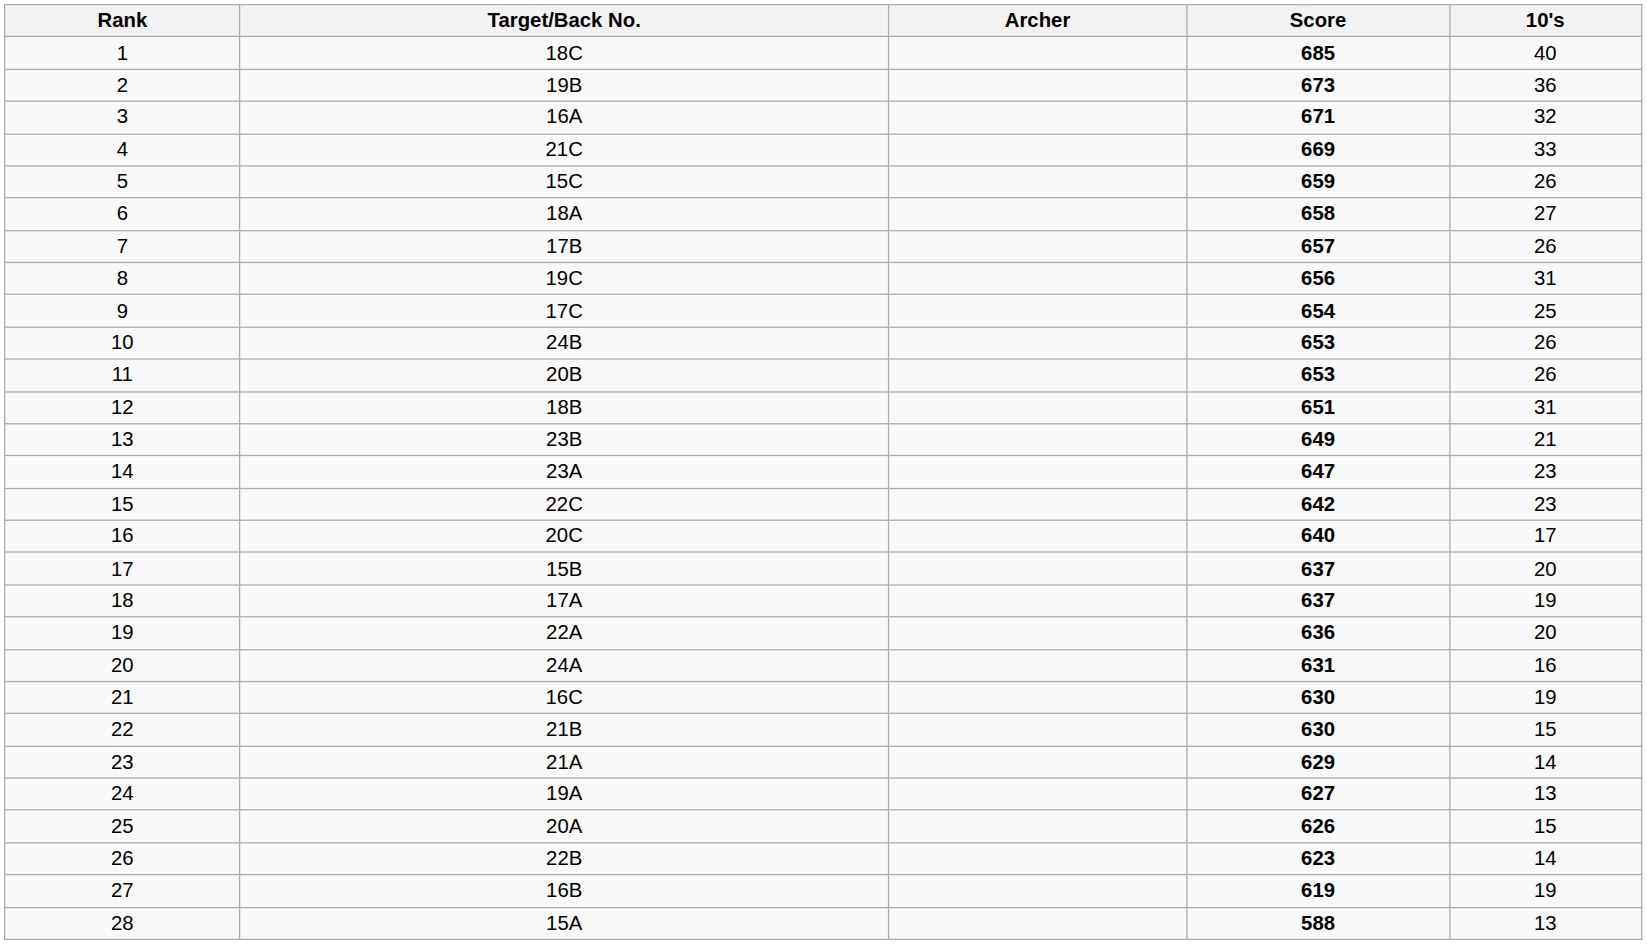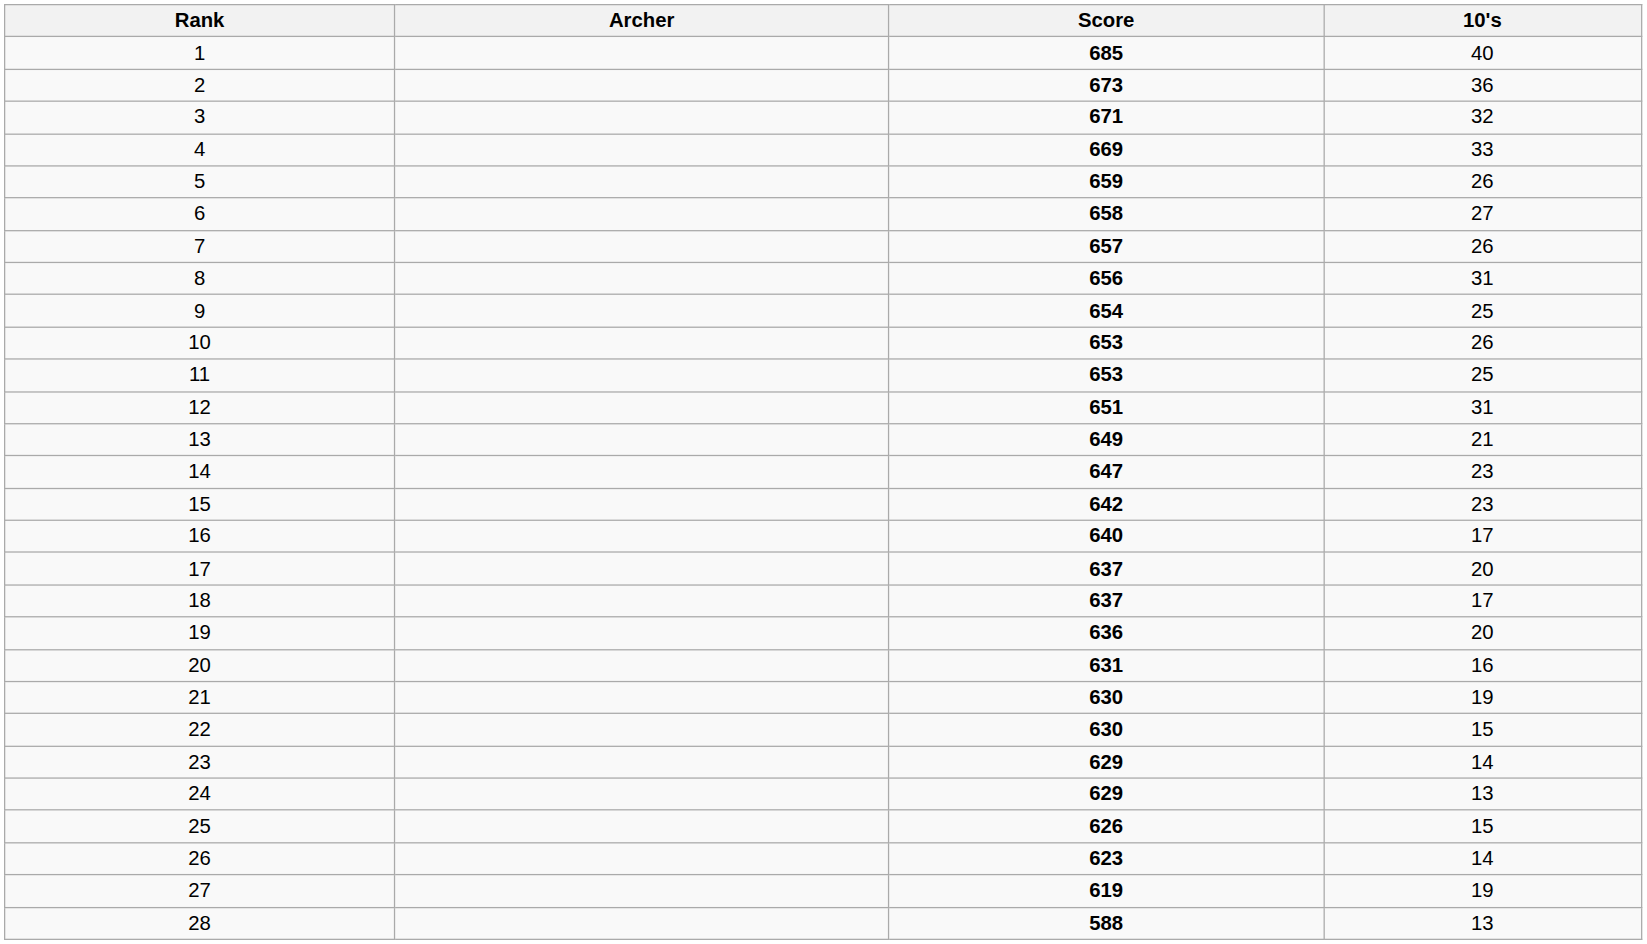 <table class="wikitable sortable" style="text-align:center" width=65%>
 <tr>
 <th>Rank</th>
-<th>Target/Back No.</th>
 <th>Archer</th>
 <th>Score</th>
 <th>10's</th>
 </tr>
 <tr>
 <td>1</td>
-<td>18C</td>
 <td align=left></td>
 <td><strong>685</strong></td>
 <td>40</td>
 </tr>
 <tr>
 <td>2</td>
-<td>19B</td>
 <td align=left></td>
 <td><strong>673</strong></td>
 <td>36</td>
 </tr>
 <tr>
 <td>3</td>
-<td>16A</td>
 <td align=left></td>
 <td><strong>671</strong></td>
 <td>32</td>
 </tr>
 <tr>
 <td>4</td>
-<td>21C</td>
 <td align=left></td>
 <td><strong>669</strong></td>
 <td>33</td>
 </tr>
 <tr>
 <td>5</td>
-<td>15C</td>
 <td align=left></td>
 <td><strong>659</strong></td>
 <td>26</td>
 </tr>
 <tr>
 <td>6</td>
-<td>18A</td>
 <td align=left></td>
 <td><strong>658</strong></td>
 <td>27</td>
 </tr>
 <tr>
 <td>7</td>
-<td>17B</td>
 <td align=left></td>
 <td><strong>657</strong></td>
 <td>26</td>
 </tr>
 <tr>
 <td>8</td>
-<td>19C</td>
 <td align=left></td>
 <td><strong>656</strong></td>
 <td>31</td>
 </tr>
 <tr>
 <td>9</td>
-<td>17C</td>
 <td align=left></td>
 <td><strong>654</strong></td>
 <td>25</td>
 </tr>
 <tr>
 <td>10</td>
-<td>24B</td>
 <td align=left></td>
 <td><strong>653</strong></td>
 <td>26</td>
 </tr>
 <tr>
 <td>11</td>
-<td>20B</td>
 <td align=left></td>
 <td><strong>653</strong></td>
-<td>26</td>
+<td>25</td>
 </tr>
 <tr>
 <td>12</td>
-<td>18B</td>
 <td align=left></td>
 <td><strong>651</strong></td>
 <td>31</td>
 </tr>
 <tr>
 <td>13</td>
-<td>23B</td>
 <td align=left></td>
 <td><strong>649</strong></td>
 <td>21</td>
 </tr>
 <tr>
 <td>14</td>
-<td>23A</td>
 <td align=left></td>
 <td><strong>647</strong></td>
 <td>23</td>
 </tr>
 <tr>
 <td>15</td>
-<td>22C</td>
 <td align=left></td>
 <td><strong>642</strong></td>
 <td>23</td>
 </tr>
 <tr>
 <td>16</td>
-<td>20C</td>
 <td align=left></td>
 <td><strong>640</strong></td>
 <td>17</td>
 </tr>
 <tr>
 <td>17</td>
-<td>15B</td>
 <td align=left></td>
 <td><strong>637</strong></td>
 <td>20</td>
 </tr>
 <tr>
 <td>18</td>
-<td>17A</td>
 <td align=left></td>
 <td><strong>637</strong></td>
-<td>19</td>
+<td>17</td>
 </tr>
 <tr>
 <td>19</td>
-<td>22A</td>
 <td align=left></td>
 <td><strong>636</strong></td>
 <td>20</td>
 </tr>
 <tr>
 <td>20</td>
-<td>24A</td>
 <td align=left></td>
 <td><strong>631</strong></td>
 <td>16</td>
 </tr>
 <tr>
 <td>21</td>
-<td>16C</td>
 <td align=left></td>
 <td><strong>630</strong></td>
 <td>19</td>
 </tr>
 <tr>
 <td>22</td>
-<td>21B</td>
 <td align=left></td>
 <td><strong>630</strong></td>
 <td>15</td>
 </tr>
 <tr>
 <td>23</td>
-<td>21A</td>
 <td align=left></td>
 <td><strong>629</strong></td>
 <td>14</td>
 </tr>
 <tr>
 <td>24</td>
-<td>19A</td>
 <td align=left></td>
-<td><strong>627</strong></td>
+<td><strong>629</strong></td>
 <td>13</td>
 </tr>
 <tr>
 <td>25</td>
-<td>20A</td>
 <td align=left></td>
 <td><strong>626</strong></td>
 <td>15</td>
 </tr>
 <tr>
 <td>26</td>
-<td>22B</td>
 <td align=left></td>
 <td><strong>623</strong></td>
 <td>14</td>
 </tr>
 <tr>
 <td>27</td>
-<td>16B</td>
 <td align=left></td>
 <td><strong>619</strong></td>
 <td>19</td>
 </tr>
 <tr>
 <td>28</td>
-<td>15A</td>
 <td align=left></td>
 <td><strong>588</strong></td>
 <td>13</td>
 </tr>
 </table>
